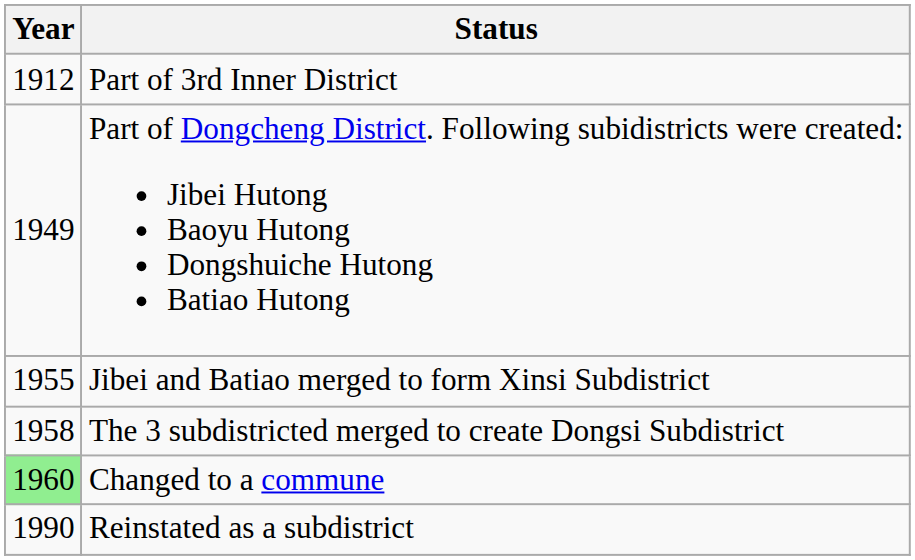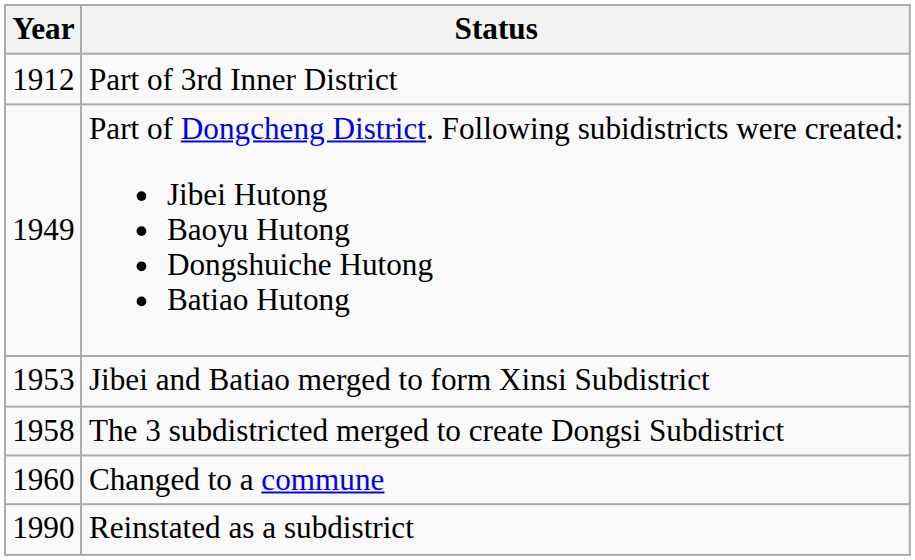 <table class="wikitable">
 <tr>
 <th>Year</th>
 <th>Status</th>
 </tr>
 <tr>
 <td>1912</td>
 <td>Part of 3rd Inner District</td>
 </tr>
 <tr>
 <td>1949</td>
 <td>Part of <a href='#'>Dongcheng District</a>. Following subidistricts were created:<br><ul><li>Jibei Hutong</li><li>Baoyu Hutong</li><li>Dongshuiche Hutong</li><li>Batiao Hutong</li></ul></td>
 </tr>
 <tr>
-<td>1955</td>
+<td>1953</td>
 <td>Jibei and Batiao merged to form Xinsi Subdistrict</td>
 </tr>
 <tr>
 <td>1958</td>
 <td>The 3 subdistricted merged to create Dongsi Subdistrict</td>
 </tr>
 <tr>
-<td style="background: lightgreen;">1960</td>
+<td>1960</td>
 <td>Changed to a <a href='#'>commune</a></td>
 </tr>
 <tr>
 <td>1990</td>
 <td>Reinstated as a subdistrict</td>
 </tr>
 </table>
